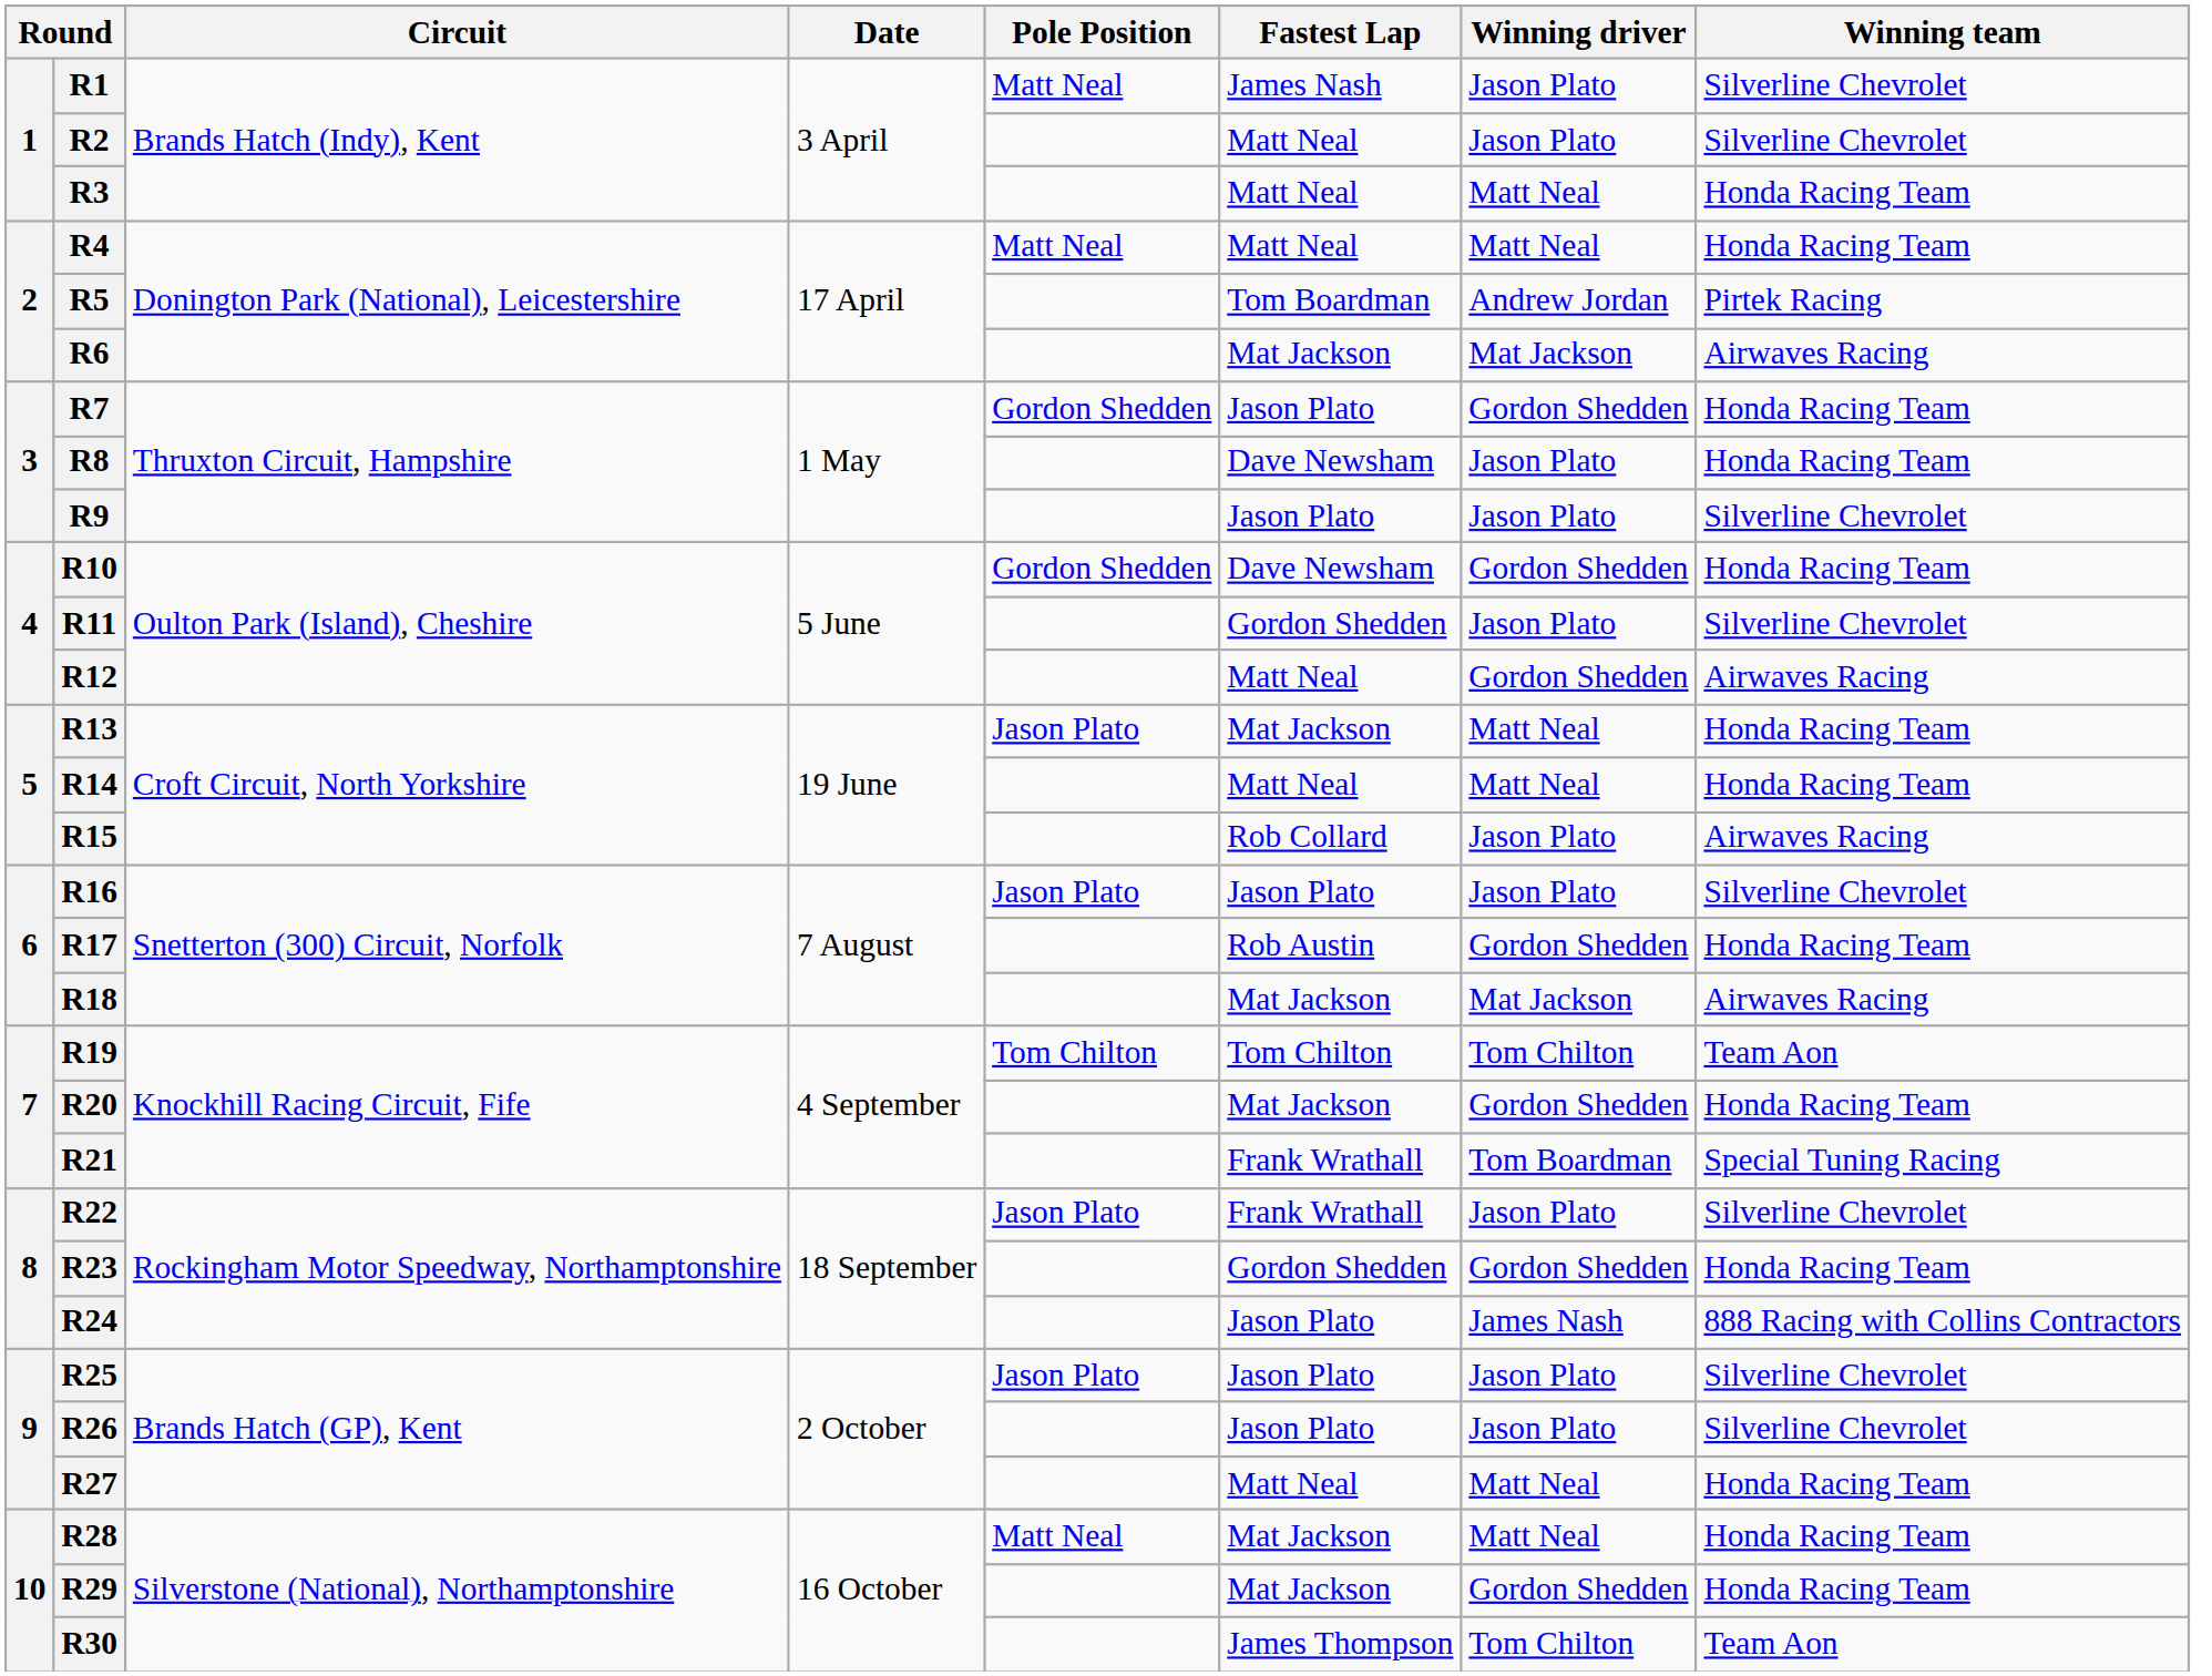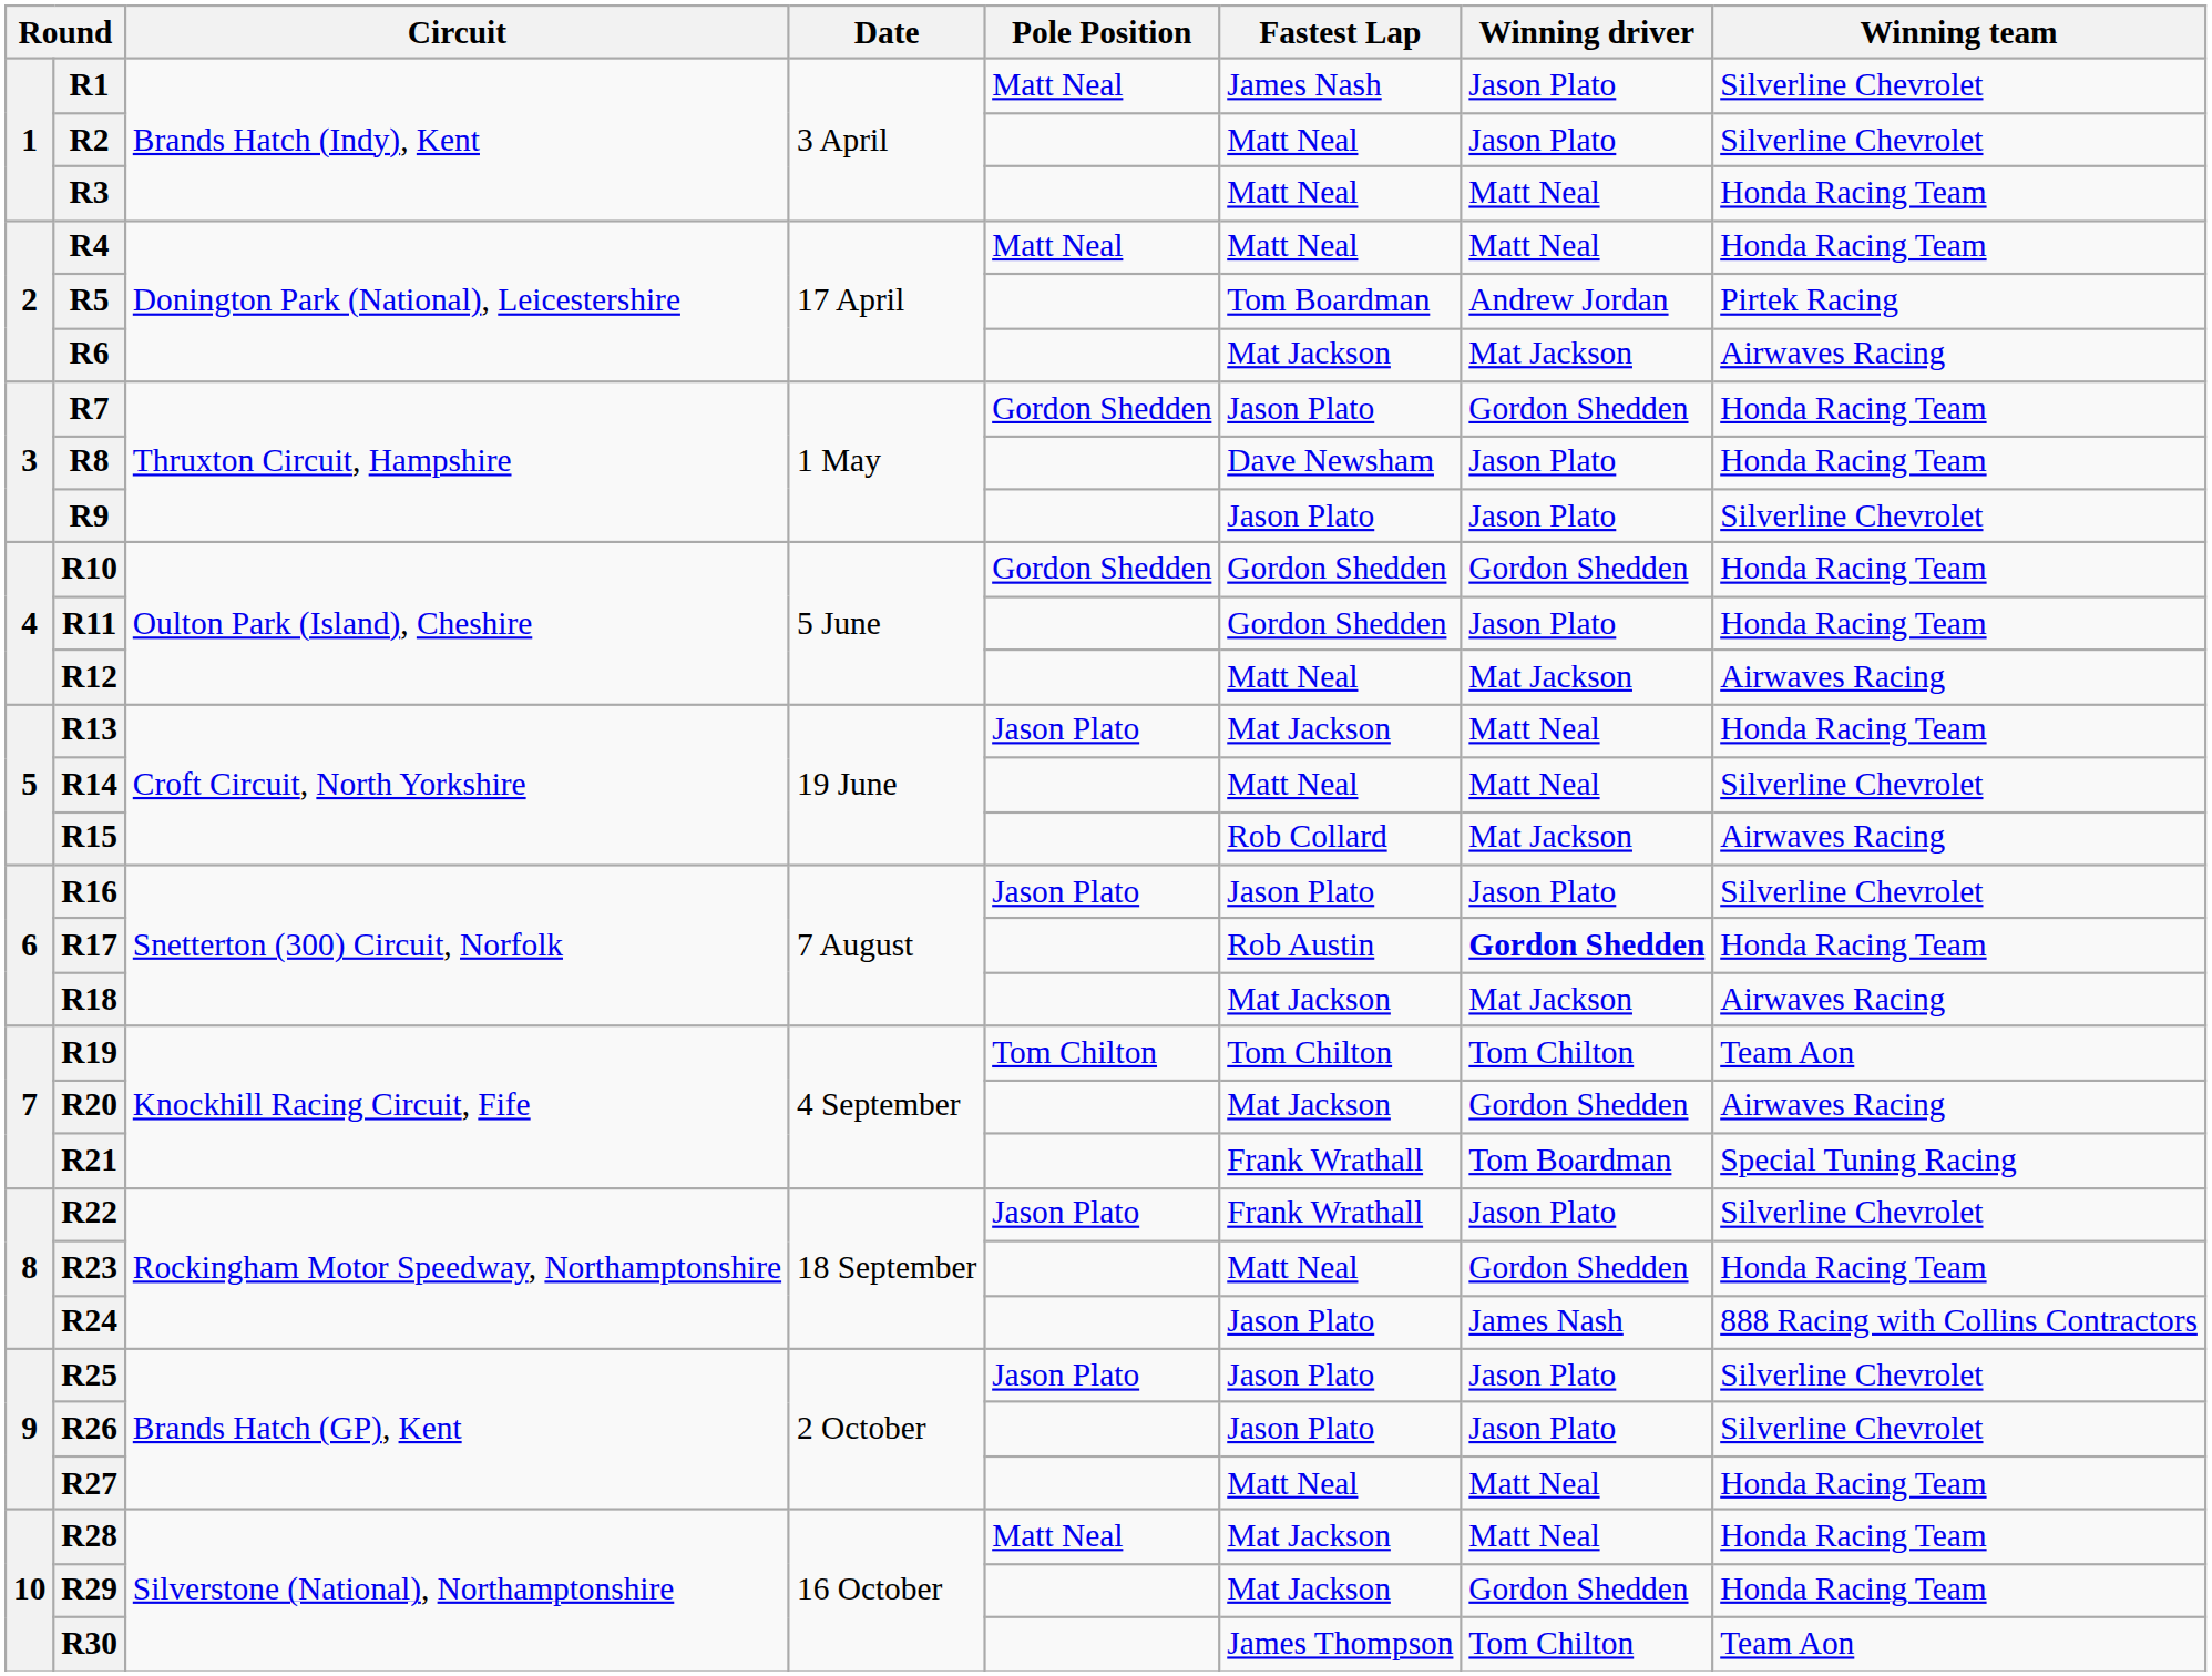 <table class="wikitable" style="font-size: 85%">
 <tr>
 <th colspan=2>Round</th>
 <th>Circuit</th>
 <th>Date</th>
 <th>Pole Position</th>
 <th>Fastest Lap</th>
 <th>Winning driver</th>
 <th>Winning team</th>
 </tr>
 <tr>
 <th rowspan=3>1</th>
 <th>R1</th>
 <td rowspan=3><a href='#'>Brands Hatch (Indy)</a>, <a href='#'>Kent</a></td>
 <td rowspan=3>3 April</td>
 <td> <a href='#'>Matt Neal</a></td>
 <td> <a href='#'>James Nash</a></td>
 <td> <a href='#'>Jason Plato</a></td>
 <td><a href='#'>Silverline Chevrolet</a></td>
 </tr>
 <tr>
 <th>R2</th>
 <td></td>
 <td> <a href='#'>Matt Neal</a></td>
 <td> <a href='#'>Jason Plato</a></td>
 <td><a href='#'>Silverline Chevrolet</a></td>
 </tr>
 <tr>
 <th>R3</th>
 <td></td>
 <td> <a href='#'>Matt Neal</a></td>
 <td> <a href='#'>Matt Neal</a></td>
 <td><a href='#'>Honda Racing Team</a></td>
 </tr>
 <tr>
 <th rowspan=3>2</th>
 <th>R4</th>
 <td rowspan=3><a href='#'>Donington Park (National)</a>, <a href='#'>Leicestershire</a></td>
 <td rowspan=3>17 April</td>
 <td> <a href='#'>Matt Neal</a></td>
 <td> <a href='#'>Matt Neal</a></td>
 <td> <a href='#'>Matt Neal</a></td>
 <td><a href='#'>Honda Racing Team</a></td>
 </tr>
 <tr>
 <th>R5</th>
 <td></td>
 <td> <a href='#'>Tom Boardman</a></td>
 <td> <a href='#'>Andrew Jordan</a></td>
 <td><a href='#'>Pirtek Racing</a></td>
 </tr>
 <tr>
 <th>R6</th>
 <td></td>
 <td> <a href='#'>Mat Jackson</a></td>
 <td> <a href='#'>Mat Jackson</a></td>
 <td><a href='#'>Airwaves Racing</a></td>
 </tr>
 <tr>
 <th rowspan=3>3</th>
 <th>R7</th>
 <td rowspan=3><a href='#'>Thruxton Circuit</a>, <a href='#'>Hampshire</a></td>
 <td rowspan=3>1 May</td>
 <td nowrap> <a href='#'>Gordon Shedden</a></td>
 <td> <a href='#'>Jason Plato</a></td>
 <td nowrap> <a href='#'>Gordon Shedden</a></td>
 <td><a href='#'>Honda Racing Team</a></td>
 </tr>
 <tr>
 <th>R8</th>
 <td></td>
 <td> <a href='#'>Dave Newsham</a></td>
 <td> <a href='#'>Jason Plato</a></td>
 <td><a href='#'>Honda Racing Team</a></td>
 </tr>
 <tr>
 <th>R9</th>
 <td></td>
 <td> <a href='#'>Jason Plato</a></td>
 <td> <a href='#'>Jason Plato</a></td>
 <td><a href='#'>Silverline Chevrolet</a></td>
 </tr>
 <tr>
 <th rowspan=3>4</th>
 <th>R10</th>
 <td rowspan=3><a href='#'>Oulton Park (Island)</a>, <a href='#'>Cheshire</a></td>
 <td rowspan=3>5 June</td>
 <td> <a href='#'>Gordon Shedden</a></td>
-<td> <a href='#'>Dave Newsham</a></td>
+<td> <a href='#'>Gordon Shedden</a></td>
 <td> <a href='#'>Gordon Shedden</a></td>
 <td><a href='#'>Honda Racing Team</a></td>
 </tr>
 <tr>
 <th>R11</th>
 <td></td>
 <td nowrap> <a href='#'>Gordon Shedden</a></td>
 <td> <a href='#'>Jason Plato</a></td>
-<td><a href='#'>Silverline Chevrolet</a></td>
+<td><a href='#'>Honda Racing Team</a></td>
 </tr>
 <tr>
 <th>R12</th>
 <td></td>
 <td> <a href='#'>Matt Neal</a></td>
-<td> <a href='#'>Gordon Shedden</a></td>
+<td> <a href='#'>Mat Jackson</a></td>
 <td><a href='#'>Airwaves Racing</a></td>
 </tr>
 <tr>
 <th rowspan=3>5</th>
 <th>R13</th>
 <td rowspan=3><a href='#'>Croft Circuit</a>, <a href='#'>North Yorkshire</a></td>
 <td rowspan=3>19 June</td>
 <td> <a href='#'>Jason Plato</a></td>
 <td> <a href='#'>Mat Jackson</a></td>
 <td> <a href='#'>Matt Neal</a></td>
 <td><a href='#'>Honda Racing Team</a></td>
 </tr>
 <tr>
 <th>R14</th>
 <td></td>
 <td> <a href='#'>Matt Neal</a></td>
 <td> <a href='#'>Matt Neal</a></td>
-<td><a href='#'>Honda Racing Team</a></td>
+<td><a href='#'>Silverline Chevrolet</a></td>
 </tr>
 <tr>
 <th>R15</th>
 <td></td>
 <td> <a href='#'>Rob Collard</a></td>
-<td> <a href='#'>Jason Plato</a></td>
+<td> <a href='#'>Mat Jackson</a></td>
 <td><a href='#'>Airwaves Racing</a></td>
 </tr>
 <tr>
 <th rowspan=3>6</th>
 <th>R16</th>
 <td rowspan=3><a href='#'>Snetterton (300) Circuit</a>, <a href='#'>Norfolk</a></td>
 <td rowspan=3>7 August</td>
 <td> <a href='#'>Jason Plato</a></td>
 <td> <a href='#'>Jason Plato</a></td>
 <td> <a href='#'>Jason Plato</a></td>
 <td><a href='#'>Silverline Chevrolet</a></td>
 </tr>
 <tr>
 <th>R17</th>
 <td></td>
 <td> <a href='#'>Rob Austin</a></td>
-<td> <a href='#'>Gordon Shedden</a></td>
+<td><strong> <a href='#'>Gordon Shedden</a></strong></td>
 <td><a href='#'>Honda Racing Team</a></td>
 </tr>
 <tr>
 <th>R18</th>
 <td></td>
 <td> <a href='#'>Mat Jackson</a></td>
 <td> <a href='#'>Mat Jackson</a></td>
 <td><a href='#'>Airwaves Racing</a></td>
 </tr>
 <tr>
 <th rowspan=3>7</th>
 <th>R19</th>
 <td rowspan=3><a href='#'>Knockhill Racing Circuit</a>, <a href='#'>Fife</a></td>
 <td rowspan=3>4 September</td>
 <td> <a href='#'>Tom Chilton</a></td>
 <td> <a href='#'>Tom Chilton</a></td>
 <td> <a href='#'>Tom Chilton</a></td>
 <td><a href='#'>Team Aon</a></td>
 </tr>
 <tr>
 <th>R20</th>
 <td></td>
 <td> <a href='#'>Mat Jackson</a></td>
 <td> <a href='#'>Gordon Shedden</a></td>
-<td><a href='#'>Honda Racing Team</a></td>
+<td><a href='#'>Airwaves Racing</a></td>
 </tr>
 <tr>
 <th>R21</th>
 <td></td>
 <td> <a href='#'>Frank Wrathall</a></td>
 <td> <a href='#'>Tom Boardman</a></td>
 <td><a href='#'>Special Tuning Racing</a></td>
 </tr>
 <tr>
 <th rowspan=3>8</th>
 <th>R22</th>
 <td rowspan=3 nowrap><a href='#'>Rockingham Motor Speedway</a>, <a href='#'>Northamptonshire</a></td>
 <td rowspan=3 nowrap>18 September</td>
 <td> <a href='#'>Jason Plato</a></td>
 <td> <a href='#'>Frank Wrathall</a></td>
 <td> <a href='#'>Jason Plato</a></td>
 <td><a href='#'>Silverline Chevrolet</a></td>
 </tr>
 <tr>
 <th>R23</th>
 <td></td>
-<td> <a href='#'>Gordon Shedden</a></td>
+<td> <a href='#'>Matt Neal</a></td>
 <td> <a href='#'>Gordon Shedden</a></td>
 <td><a href='#'>Honda Racing Team</a></td>
 </tr>
 <tr>
 <th>R24</th>
 <td></td>
 <td> <a href='#'>Jason Plato</a></td>
 <td> <a href='#'>James Nash</a></td>
 <td nowrap><a href='#'>888 Racing with Collins Contractors</a></td>
 </tr>
 <tr>
 <th rowspan=3>9</th>
 <th>R25</th>
 <td rowspan=3><a href='#'>Brands Hatch (GP)</a>, <a href='#'>Kent</a></td>
 <td rowspan=3>2 October</td>
 <td> <a href='#'>Jason Plato</a></td>
 <td> <a href='#'>Jason Plato</a></td>
 <td> <a href='#'>Jason Plato</a></td>
 <td><a href='#'>Silverline Chevrolet</a></td>
 </tr>
 <tr>
 <th>R26</th>
 <td></td>
 <td> <a href='#'>Jason Plato</a></td>
 <td> <a href='#'>Jason Plato</a></td>
 <td><a href='#'>Silverline Chevrolet</a></td>
 </tr>
 <tr>
 <th>R27</th>
 <td></td>
 <td> <a href='#'>Matt Neal</a></td>
 <td> <a href='#'>Matt Neal</a></td>
 <td><a href='#'>Honda Racing Team</a></td>
 </tr>
 <tr>
 <th rowspan=3>10</th>
 <th>R28</th>
 <td rowspan=3><a href='#'>Silverstone (National)</a>, <a href='#'>Northamptonshire</a></td>
 <td rowspan=3>16 October</td>
 <td> <a href='#'>Matt Neal</a></td>
 <td> <a href='#'>Mat Jackson</a></td>
 <td> <a href='#'>Matt Neal</a></td>
 <td><a href='#'>Honda Racing Team</a></td>
 </tr>
 <tr>
 <th>R29</th>
 <td></td>
 <td> <a href='#'>Mat Jackson</a></td>
 <td> <a href='#'>Gordon Shedden</a></td>
 <td><a href='#'>Honda Racing Team</a></td>
 </tr>
 <tr>
 <th>R30</th>
 <td></td>
 <td nowrap> <a href='#'>James Thompson</a></td>
 <td> <a href='#'>Tom Chilton</a></td>
 <td><a href='#'>Team Aon</a></td>
 </tr>
 </table>
